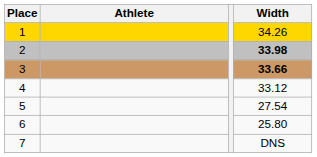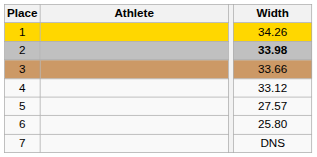 <table class="wikitable" style="text-align:center">
 <tr>
 <th>Place</th>
 <th width=250>Athlete</th>
 <th rowspan=27></th>
 <th width=100>Width</th>
 </tr>
 <tr bgcolor=gold>
 <td>1</td>
 <td align=left></td>
 <td>34.26</td>
 </tr>
 <tr bgcolor=silver>
 <td>2</td>
 <td align=left></td>
 <td><strong>33.98</strong></td>
 </tr>
 <tr bgcolor=cc9966>
 <td>3</td>
 <td align=left></td>
-<td><strong>33.66</strong></td>
+<td>33.66</td>
 </tr>
 <tr>
 <td>4</td>
 <td align=left></td>
 <td>33.12</td>
 </tr>
 <tr>
 <td>5</td>
 <td align=left></td>
-<td>27.54</td>
+<td>27.57</td>
 </tr>
 <tr>
 <td>6</td>
 <td align=left></td>
 <td>25.80</td>
 </tr>
 <tr>
 <td>7</td>
 <td align=left></td>
 <td>DNS</td>
 </tr>
 </table>
